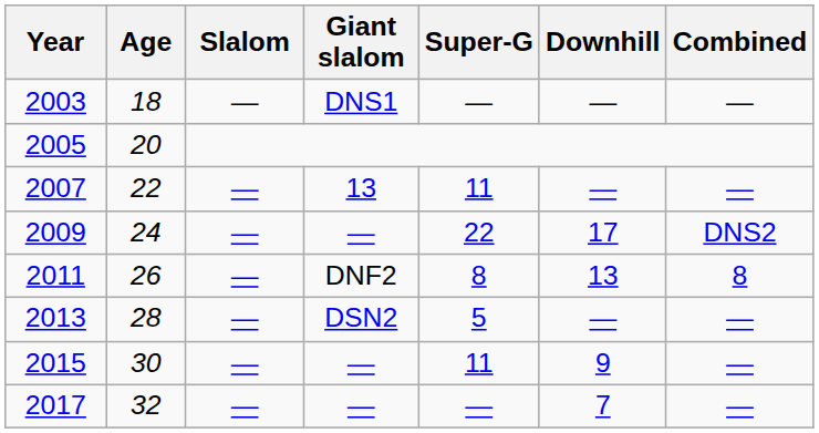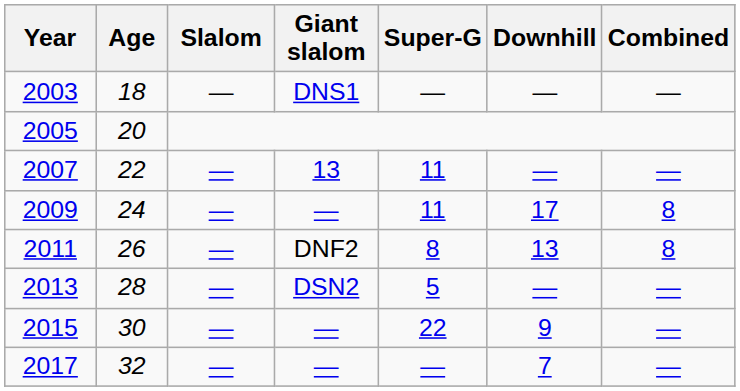 <table class=wikitable style="text-align:center">
 <tr>
 <th>  Year  </th>
 <th> Age </th>
 <th> Slalom </th>
 <th> Giant <br> slalom </th>
 <th>Super-G</th>
 <th>Downhill</th>
 <th>Combined</th>
 </tr>
 <tr>
 <td><a href='#'>2003</a></td>
 <td><em>18</em></td>
 <td>—</td>
 <td><a href='#'>DNS1</a></td>
 <td>—</td>
 <td>—</td>
 <td>—</td>
 </tr>
 <tr>
 <td><a href='#'>2005</a></td>
 <td><em>20</em></td>
 <td colspan=5></td>
 </tr>
 <tr>
 <td><a href='#'>2007</a></td>
 <td><em>22</em></td>
 <td><a href='#'>—</a></td>
 <td><a href='#'>13</a></td>
 <td><a href='#'>11</a></td>
 <td><a href='#'>—</a></td>
 <td><a href='#'>—</a></td>
 </tr>
 <tr>
 <td><a href='#'>2009</a></td>
 <td><em>24</em></td>
 <td><a href='#'>—</a></td>
 <td><a href='#'>—</a></td>
-<td><a href='#'>22</a></td>
+<td><a href='#'>11</a></td>
 <td><a href='#'>17</a></td>
-<td><a href='#'>DNS2</a></td>
+<td><a href='#'>8</a></td>
 </tr>
 <tr>
 <td><a href='#'>2011</a></td>
 <td><em>26</em></td>
 <td><a href='#'>—</a></td>
 <td>DNF2</td>
 <td><a href='#'>8</a></td>
 <td><a href='#'>13</a></td>
 <td><a href='#'>8</a></td>
 </tr>
 <tr>
 <td><a href='#'>2013</a></td>
 <td><em>28</em></td>
 <td><a href='#'>—</a></td>
 <td><a href='#'>DSN2</a></td>
 <td><a href='#'>5</a></td>
 <td><a href='#'>—</a></td>
 <td><a href='#'>—</a></td>
 </tr>
 <tr>
 <td><a href='#'>2015</a></td>
 <td><em>30</em></td>
 <td><a href='#'>—</a></td>
 <td><a href='#'>—</a></td>
-<td><a href='#'>11</a></td>
+<td><a href='#'>22</a></td>
 <td><a href='#'>9</a></td>
 <td><a href='#'>—</a></td>
 </tr>
 <tr>
 <td><a href='#'>2017</a></td>
 <td><em>32</em></td>
 <td><a href='#'>—</a></td>
 <td><a href='#'>—</a></td>
 <td><a href='#'>—</a></td>
 <td><a href='#'>7</a></td>
 <td><a href='#'>—</a></td>
 </tr>
 </table>
